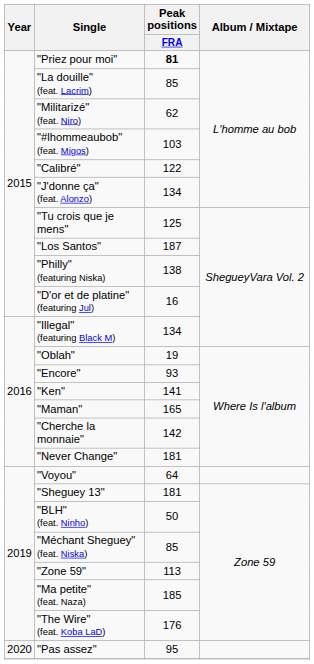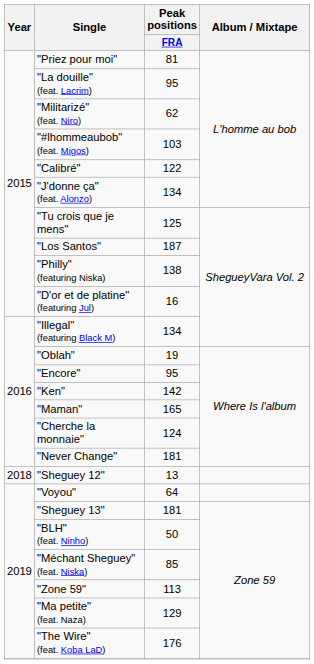 <table class="wikitable">
 <tr>
 <th align="center" rowspan="2" width="10">Year</th>
 <th align="center" rowspan="2" width="150">Single</th>
 <th align="center" colspan="1" width="20">Peak positions</th>
 <th align="center" rowspan="2" width="150">Album / Mixtape</th>
 </tr>
 <tr>
 <th scope="col" style="width:3em;font-size:90%;"><a href='#'>FRA</a><br></th>
 </tr>
 <tr>
 <td style="text-align:center;" rowspan=10>2015</td>
 <td>"Priez pour moi"</td>
-<td style="text-align:center;"><strong>81</strong></td>
+<td style="text-align:center;">81</td>
 <td style="text-align:center;" rowspan=6><em>L'homme au bob</em></td>
 </tr>
 <tr>
 <td>"La douille"<br><small>(feat. <a href='#'>Lacrim</a>)</small></td>
-<td style="text-align:center;">85</td>
+<td style="text-align:center;">95</td>
 </tr>
 <tr>
 <td>"Militarizé"<br><small>(feat. <a href='#'>Niro</a>)</small></td>
 <td style="text-align:center;">62</td>
 </tr>
 <tr>
 <td>"#lhommeaubob"<br><small>(feat. <a href='#'>Migos</a>)</small></td>
 <td style="text-align:center;">103</td>
 </tr>
 <tr>
 <td>"Calibré"</td>
 <td style="text-align:center;">122</td>
 </tr>
 <tr>
 <td>"J'donne ça"<br><small>(feat. <a href='#'>Alonzo</a>)</small></td>
 <td style="text-align:center;">134</td>
 </tr>
 <tr>
 <td>"Tu crois que je mens"</td>
 <td style="text-align:center;">125</td>
 <td style="text-align:center;" rowspan=5><em>ShegueyVara Vol. 2</em></td>
 </tr>
 <tr>
 <td>"Los Santos"</td>
 <td style="text-align:center;">187</td>
 </tr>
 <tr>
 <td>"Philly"<br><small>(featuring Niska)</small></td>
 <td style="text-align:center;">138</td>
 </tr>
 <tr>
 <td>"D'or et de platine"<br><small>(featuring <a href='#'>Jul</a>)</small></td>
 <td style="text-align:center;">16</td>
 </tr>
 <tr>
 <td style="text-align:center;" rowspan=7>2016</td>
 <td>"Illegal"<br><small>(featuring <a href='#'>Black M</a>)</small></td>
 <td style="text-align:center;">134</td>
 </tr>
 <tr>
 <td>"Oblah"</td>
 <td style="text-align:center;">19<br></td>
 <td style="text-align:center;" rowspan=6><em>Where Is l'album</em></td>
 </tr>
 <tr>
 <td>"Encore"</td>
-<td style="text-align:center;">93<br></td>
+<td style="text-align:center;">95<br></td>
 </tr>
 <tr>
 <td>"Ken"</td>
-<td style="text-align:center;">141<br></td>
+<td style="text-align:center;">142<br></td>
 </tr>
 <tr>
 <td>"Maman"</td>
 <td style="text-align:center;">165<br></td>
 </tr>
 <tr>
 <td>"Cherche la monnaie"</td>
-<td style="text-align:center;">142<br></td>
+<td style="text-align:center;">124<br></td>
 </tr>
 <tr>
 <td>"Never Change"</td>
 <td style="text-align:center;">181<br></td>
+</tr>
+<tr>
+<td style="text-align:center;" rowspan=1>2018</td>
+<td>"Sheguey 12"</td>
+<td style="text-align:center;">13</td>
+<td style="text-align:center;"></td>
 </tr>
 <tr>
 <td style="text-align:center;" rowspan=7>2019</td>
 <td>"Voyou"</td>
 <td style="text-align:center;">64</td>
 <td style="text-align:center;"></td>
 </tr>
 <tr>
 <td>"Sheguey 13"</td>
 <td style="text-align:center;">181<br></td>
 <td style="text-align:center;" rowspan=6><em>Zone 59</em></td>
 </tr>
 <tr>
 <td>"BLH" <br><small>(feat. <a href='#'>Ninho</a>)</small></td>
 <td style="text-align:center;">50</td>
 </tr>
 <tr>
 <td>"Méchant Sheguey" <br><small>(feat. <a href='#'>Niska</a>)</small></td>
 <td style="text-align:center;">85</td>
 </tr>
 <tr>
 <td>"Zone 59"</td>
 <td style="text-align:center;">113</td>
 </tr>
 <tr>
 <td>"Ma petite" <br><small>(feat. Naza)</small></td>
-<td style="text-align:center;">185</td>
+<td style="text-align:center;">129</td>
 </tr>
 <tr>
 <td>"The Wire" <br><small>(feat. <a href='#'>Koba LaD</a>)</small></td>
 <td style="text-align:center;">176</td>
 </tr>
 <tr>
-<td style="text-align:center;">2020</td>
-<td>"Pas assez"</td>
-<td style="text-align:center;">95</td>
-<td></td>
-</tr>
-<tr>
 </tr>
 </table>
